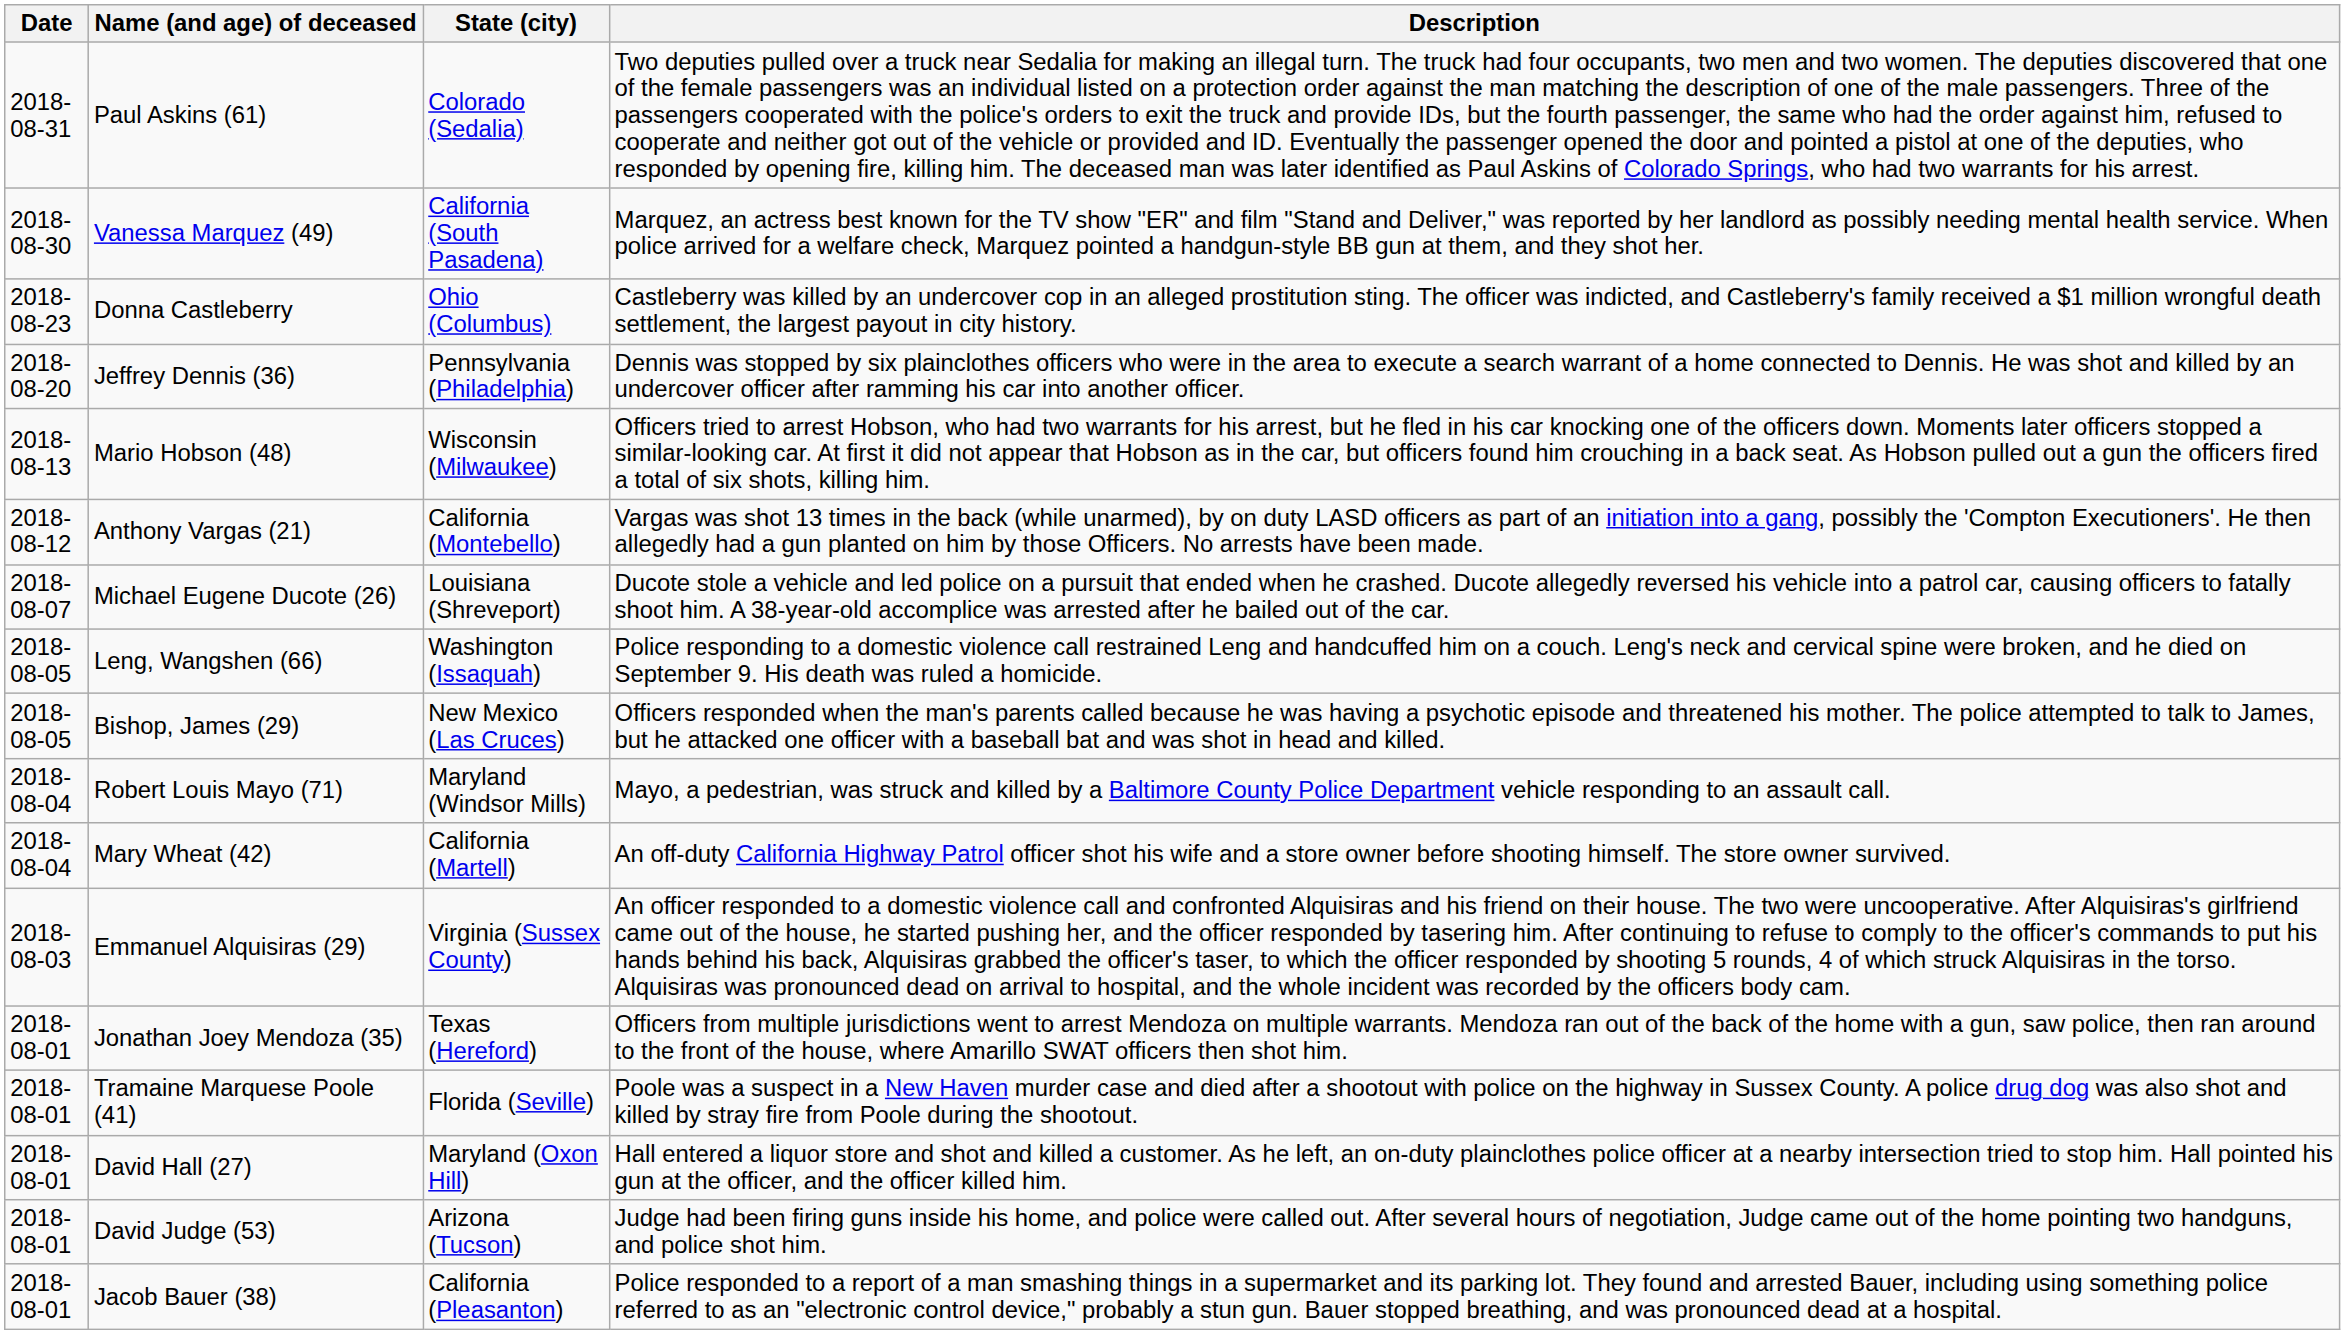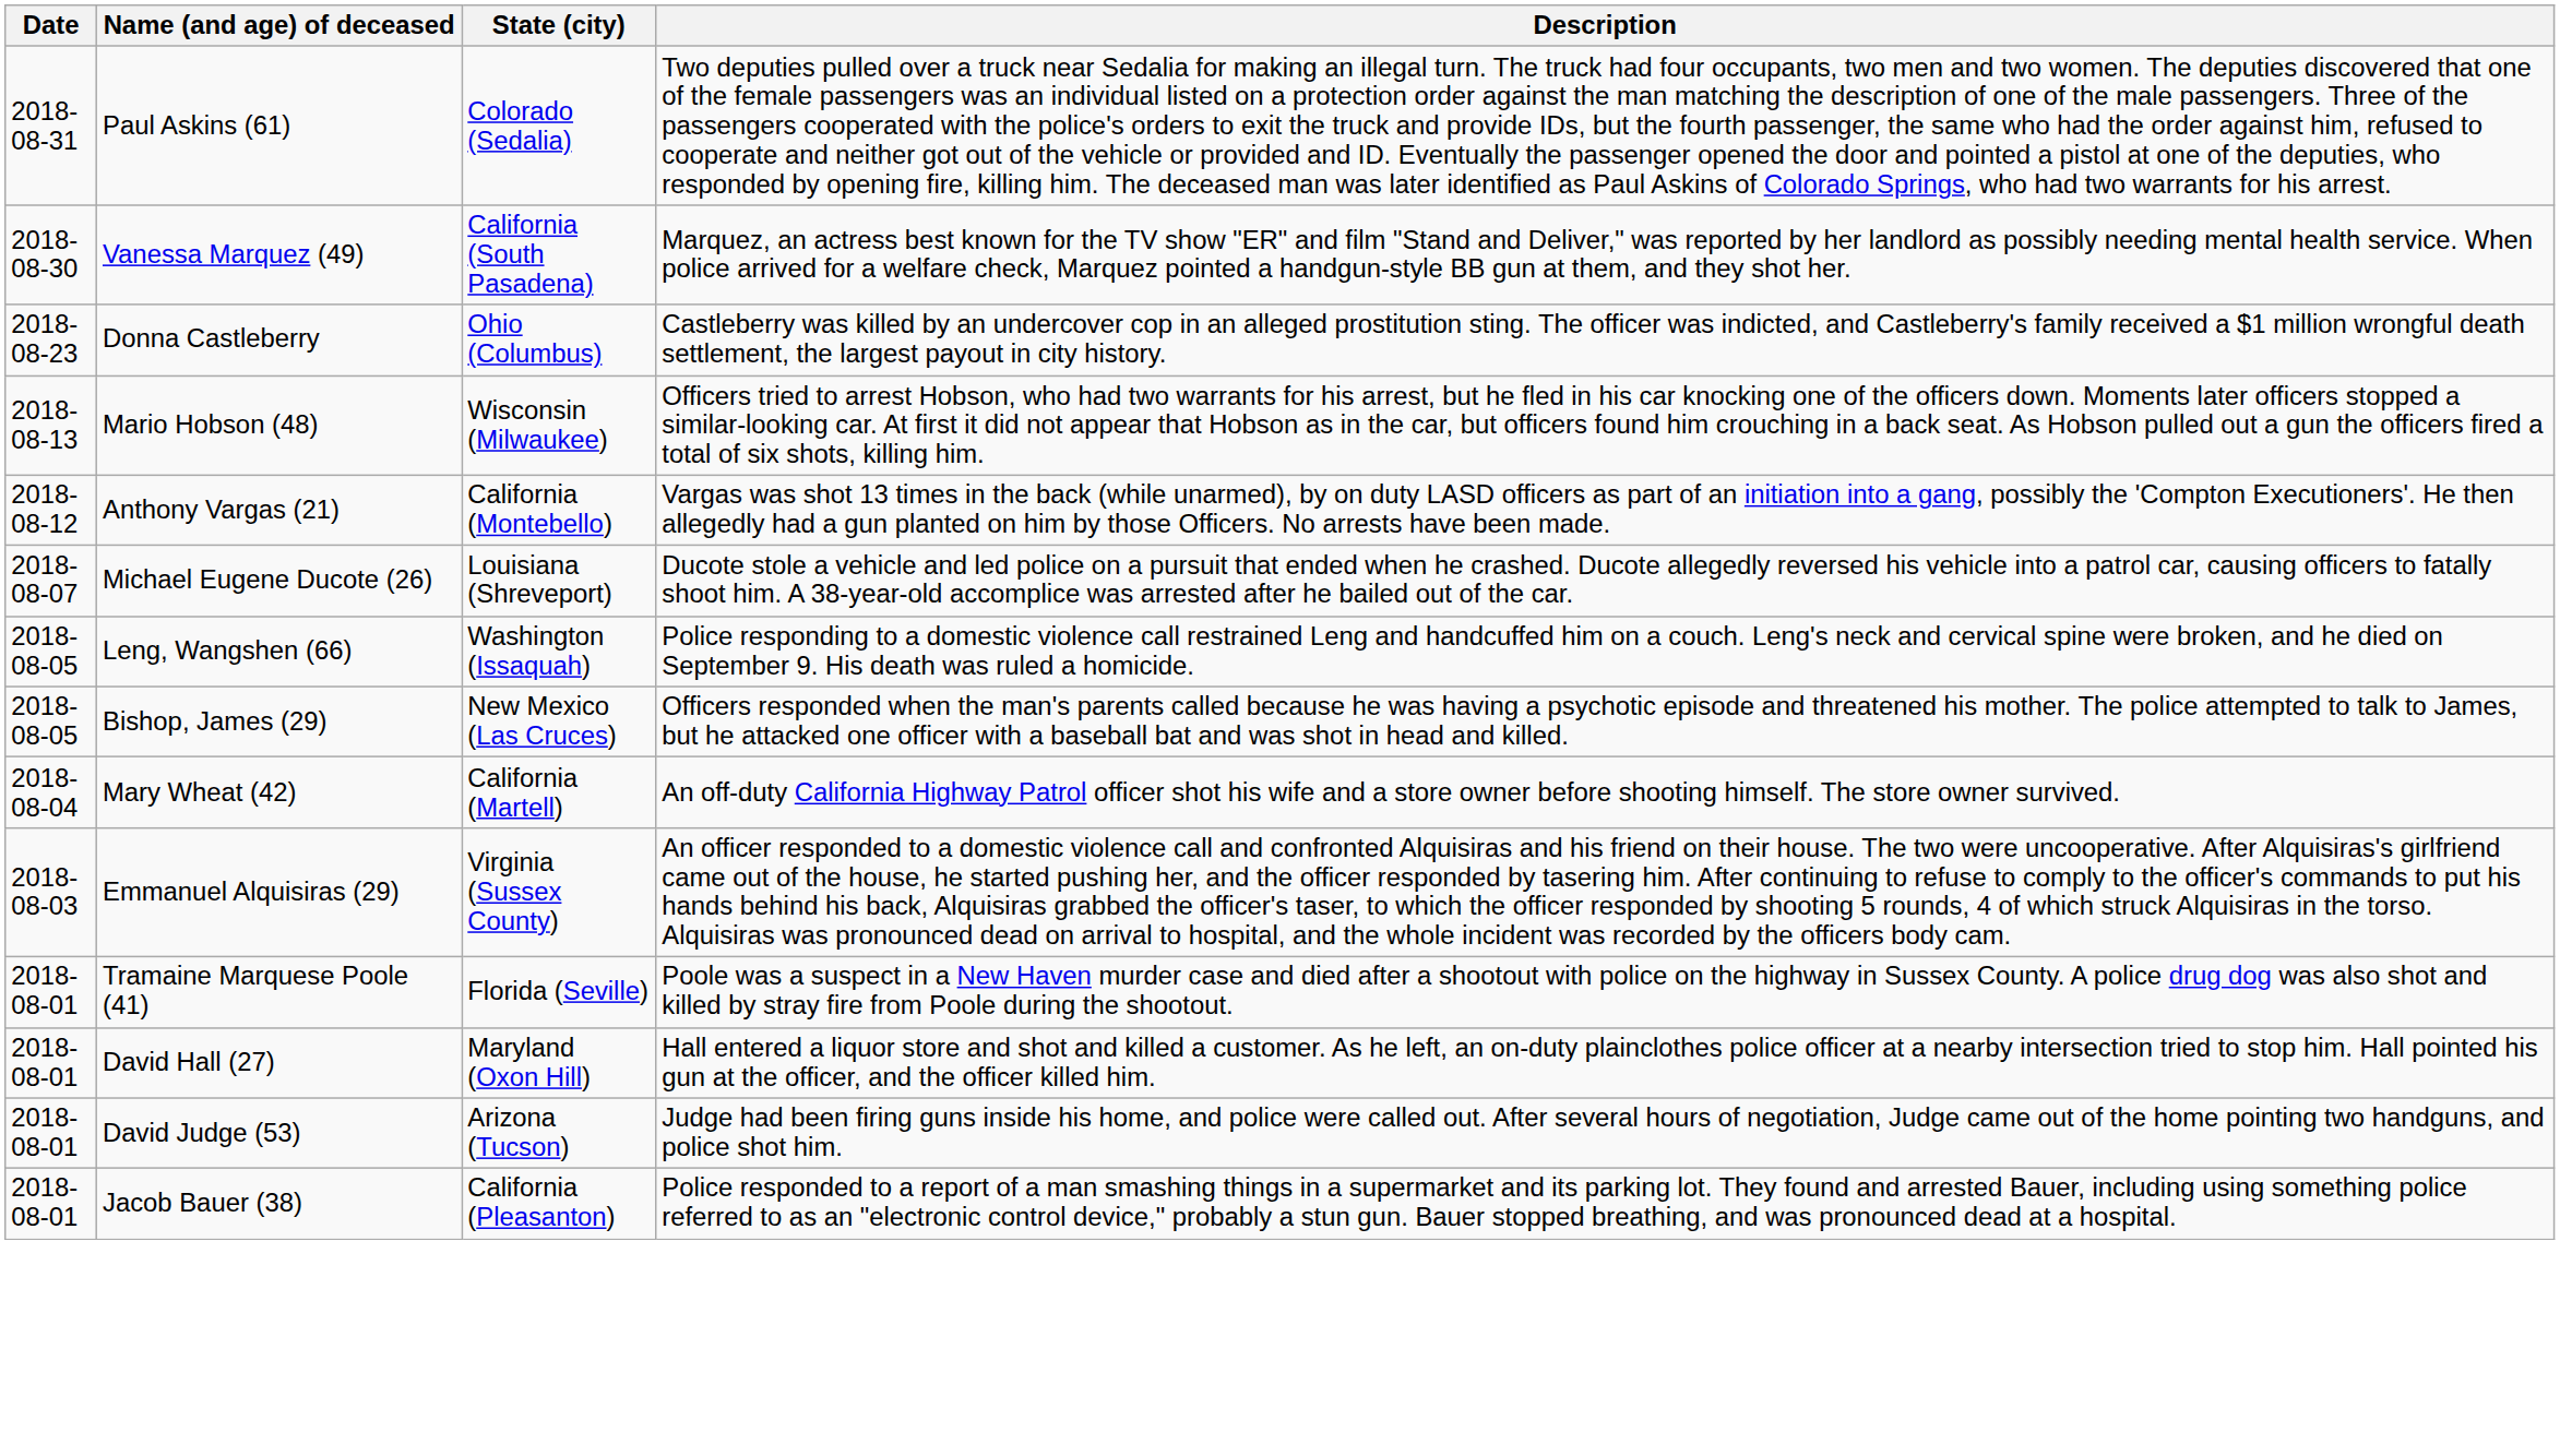 <table class="wikitable sortable" border="1" id="killed">
 <tr>
 <th>Date</th>
 <th nowrap>Name (and age) of deceased</th>
 <th>State (city)</th>
 <th>Description</th>
 </tr>
 <tr>
 <td>2018-08-31</td>
 <td>Paul Askins (61)</td>
 <td><a href='#'>Colorado (Sedalia)</a></td>
 <td>Two deputies pulled over a truck near Sedalia for making an illegal turn. The truck had four occupants, two men and two women. The deputies discovered that one of the female passengers was an individual listed on a protection order against the man matching the description of one of the male passengers. Three of the passengers cooperated with the police's orders to exit the truck and provide IDs, but the fourth passenger, the same who had the order against him, refused to cooperate and neither got out of the vehicle or provided and ID. Eventually the passenger opened the door and pointed a pistol at one of the deputies, who responded by opening fire, killing him. The deceased man was later identified as Paul Askins of <a href='#'>Colorado Springs</a>, who had two warrants for his arrest.</td>
 </tr>
 <tr>
 <td>2018-08-30</td>
 <td><a href='#'>Vanessa Marquez</a> (49)</td>
 <td><a href='#'>California (South Pasadena)</a></td>
 <td>Marquez, an actress best known for the TV show "ER" and film "Stand and Deliver," was reported by her landlord as possibly needing mental health service. When police arrived for a welfare check, Marquez pointed a handgun-style BB gun at them, and they shot her.</td>
 </tr>
 <tr>
 <td>2018-08-23</td>
 <td>Donna Castleberry</td>
 <td><a href='#'>Ohio (Columbus)</a></td>
 <td>Castleberry was killed by an undercover cop in an alleged prostitution sting. The officer was indicted, and Castleberry's family received a $1 million wrongful death settlement, the largest payout in city history.</td>
-</tr>
-<tr>
-<td>2018-08-20</td>
-<td>Jeffrey Dennis (36)</td>
-<td>Pennsylvania (<a href='#'>Philadelphia</a>)</td>
-<td>Dennis was stopped by six plainclothes officers who were in the area to execute a search warrant of a home connected to Dennis. He was shot and killed by an undercover officer after ramming his car into another officer.</td>
 </tr>
 <tr>
 <td>2018-08-13</td>
 <td>Mario Hobson (48)</td>
 <td>Wisconsin (<a href='#'>Milwaukee</a>)</td>
 <td>Officers tried to arrest Hobson, who had two warrants for his arrest, but he fled in his car knocking one of the officers down. Moments later officers stopped a similar-looking car. At first it did not appear that Hobson as in the car, but officers found him crouching in a back seat. As Hobson pulled out a gun the officers fired a total of six shots, killing him.</td>
 </tr>
 <tr>
 <td>2018-08-12</td>
 <td>Anthony Vargas (21)</td>
 <td>California (<a href='#'>Montebello</a>)</td>
 <td>Vargas was shot 13 times in the back (while unarmed), by on duty LASD officers as part of an <a href='#'>initiation into a gang</a>, possibly the 'Compton Executioners'. He then allegedly had a gun planted on him by those Officers. No arrests have been made.</td>
 </tr>
 <tr>
 <td>2018-08-07</td>
 <td>Michael Eugene Ducote (26)</td>
 <td>Louisiana (Shreveport)</td>
 <td>Ducote stole a vehicle and led police on a pursuit that ended when he crashed. Ducote allegedly reversed his vehicle into a patrol car, causing officers to fatally shoot him. A 38-year-old accomplice was arrested after he bailed out of the car.</td>
 </tr>
 <tr>
 <td>2018-08-05</td>
 <td>Leng, Wangshen (66)</td>
 <td>Washington (<a href='#'>Issaquah</a>)</td>
 <td>Police responding to a domestic violence call restrained Leng and handcuffed him on a couch. Leng's neck and cervical spine were broken, and he died on September 9. His death was ruled a homicide.</td>
 </tr>
 <tr>
 <td>2018-08-05</td>
 <td>Bishop, James (29)</td>
 <td>New Mexico (<a href='#'>Las Cruces</a>)</td>
 <td>Officers responded when the man's parents called because he was having a psychotic episode and threatened his mother. The police attempted to talk to James, but he attacked one officer with a baseball bat and was shot in head and killed.</td>
 </tr>
 <tr>
 <td>2018-08-04</td>
-<td>Robert Louis Mayo (71)</td>
-<td>Maryland (Windsor Mills)</td>
-<td>Mayo, a pedestrian, was struck and killed by a <a href='#'>Baltimore County Police Department</a> vehicle responding to an assault call.</td>
-</tr>
-<tr>
-<td>2018-08-04</td>
 <td>Mary Wheat (42)</td>
 <td>California (<a href='#'>Martell</a>)</td>
 <td>An off-duty <a href='#'>California Highway Patrol</a> officer shot his wife and a store owner before shooting himself. The store owner survived.</td>
 </tr>
 <tr>
 <td>2018-08-03</td>
 <td>Emmanuel Alquisiras (29)</td>
 <td>Virginia (<a href='#'>Sussex County</a>)</td>
 <td>An officer responded to a domestic violence call and confronted Alquisiras and his friend on their house. The two were uncooperative. After Alquisiras's girlfriend came out of the house, he started pushing her, and the officer responded by tasering him. After continuing to refuse to comply to the officer's commands to put his hands behind his back, Alquisiras grabbed the officer's taser, to which the officer responded by shooting 5 rounds, 4 of which struck Alquisiras in the torso. Alquisiras was pronounced dead on arrival to hospital, and the whole incident was recorded by the officers body cam.</td>
-</tr>
-<tr>
-<td>2018-08-01</td>
-<td>Jonathan Joey Mendoza (35)</td>
-<td>Texas (<a href='#'>Hereford</a>)</td>
-<td>Officers from multiple jurisdictions went to arrest Mendoza on multiple warrants. Mendoza ran out of the back of the home with a gun, saw police, then ran around to the front of the house, where Amarillo SWAT officers then shot him.</td>
 </tr>
 <tr>
 <td>2018-08-01</td>
 <td>Tramaine Marquese Poole (41)</td>
 <td>Florida (<a href='#'>Seville</a>)</td>
 <td>Poole was a suspect in a <a href='#'>New Haven</a> murder case and died after a shootout with police on the highway in Sussex County. A police <a href='#'>drug dog</a> was also shot and killed by stray fire from Poole during the shootout.</td>
 </tr>
 <tr>
 <td>2018-08-01</td>
 <td>David Hall (27)</td>
 <td>Maryland (<a href='#'>Oxon Hill</a>)</td>
 <td>Hall entered a liquor store and shot and killed a customer. As he left, an on-duty plainclothes police officer at a nearby intersection tried to stop him. Hall pointed his gun at the officer, and the officer killed him.</td>
 </tr>
 <tr>
 <td>2018-08-01</td>
 <td>David Judge (53)</td>
 <td>Arizona (<a href='#'>Tucson</a>)</td>
 <td>Judge had been firing guns inside his home, and police were called out. After several hours of negotiation, Judge came out of the home pointing two handguns, and police shot him.</td>
 </tr>
 <tr>
 <td>2018-08-01</td>
 <td>Jacob Bauer (38)</td>
 <td>California (<a href='#'>Pleasanton</a>)</td>
 <td>Police responded to a report of a man smashing things in a supermarket and its parking lot. They found and arrested Bauer, including using something police referred to as an "electronic control device," probably a stun gun. Bauer stopped breathing, and was pronounced dead at a hospital.</td>
 </tr>
 </table>
